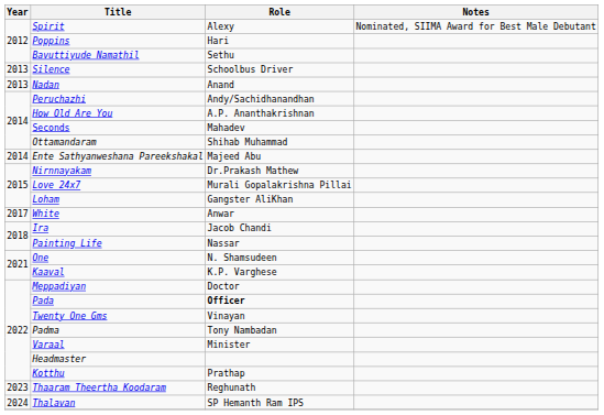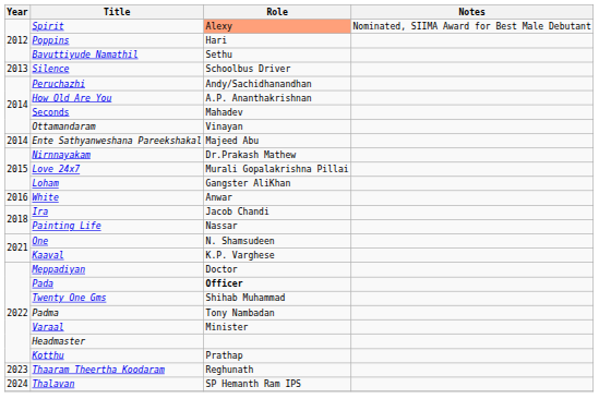 <table class="wikitable sortable">
 <tr>
 <th>Year</th>
 <th>Title</th>
 <th>Role</th>
 <th class="unsortable">Notes</th>
 </tr>
 <tr>
 <td rowspan="3">2012</td>
 <td><em><a href='#'>Spirit</a></em></td>
-<td>Alexy</td>
+<td style="background: lightsalmon;">Alexy</td>
 <td>Nominated, SIIMA Award for Best Male Debutant</td>
 </tr>
 <tr>
 <td><em><a href='#'>Poppins</a></em></td>
 <td>Hari</td>
 <td></td>
 </tr>
 <tr>
 <td><em><a href='#'>Bavuttiyude Namathil</a></em></td>
 <td>Sethu</td>
 <td></td>
 </tr>
 <tr>
 <td rowspan="1">2013</td>
 <td><em><a href='#'>Silence</a> </em></td>
 <td>Schoolbus Driver</td>
-<td></td>
-</tr>
-<tr>
-<td rowspan="1">2013</td>
-<td><em><a href='#'>Nadan</a> </em></td>
-<td>Anand</td>
 <td></td>
 </tr>
 <tr>
 <td rowspan="4">2014</td>
 <td><em><a href='#'>Peruchazhi</a></em></td>
 <td>Andy/Sachidhanandhan</td>
 <td></td>
 </tr>
 <tr>
 <td><em><a href='#'>How Old Are You</a></em></td>
 <td>A.P. Ananthakrishnan</td>
 <td></td>
 </tr>
 <tr>
 <td><em><a href='#'></em>Seconds<em></a></em></td>
 <td>Mahadev</td>
 <td></td>
 </tr>
 <tr>
 <td><em>Ottamandaram</em></td>
-<td>Shihab Muhammad</td>
+<td>Vinayan</td>
 <td></td>
 </tr>
 <tr>
 <td>2014</td>
 <td><em>Ente Sathyanweshana Pareekshakal</em></td>
 <td>Majeed Abu</td>
 <td></td>
 </tr>
 <tr>
 <td rowspan="3">2015</td>
 <td><em><a href='#'>Nirnnayakam</a></em></td>
 <td>Dr.Prakash Mathew</td>
 <td></td>
 </tr>
 <tr>
 <td><em><a href='#'>Love 24x7</a></em></td>
 <td>Murali Gopalakrishna Pillai</td>
 <td></td>
 </tr>
 <tr>
 <td><em><a href='#'>Loham</a></em></td>
 <td>Gangster AliKhan</td>
 <td></td>
 </tr>
 <tr>
-<td rowspan="1">2017</td>
+<td rowspan="1">2016</td>
 <td><em><a href='#'>White</a> </em></td>
 <td>Anwar</td>
 <td></td>
 </tr>
 <tr>
 <td rowspan=2>2018</td>
 <td><em><a href='#'>Ira</a></em></td>
 <td>Jacob Chandi</td>
 <td></td>
 </tr>
 <tr>
 <td><em><a href='#'>Painting Life</a></em></td>
 <td>Nassar</td>
 <td></td>
 </tr>
 <tr>
 <td rowspan=2>2021</td>
 <td><em><a href='#'>One</a></em></td>
 <td>N. Shamsudeen</td>
 <td></td>
 </tr>
 <tr>
 <td><em><a href='#'>Kaaval</a></em></td>
 <td>K.P. Varghese</td>
 <td></td>
 </tr>
 <tr>
 <td rowspan=7>2022</td>
 <td><em><a href='#'>Meppadiyan</a></em></td>
 <td>Doctor</td>
 <td></td>
 </tr>
 <tr>
 <td><em><a href='#'>Pada</a></em></td>
 <td><strong>Officer</strong></td>
 <td></td>
 </tr>
 <tr>
 <td><em><a href='#'>Twenty One Gms</a></em></td>
-<td>Vinayan</td>
+<td>Shihab Muhammad</td>
 <td></td>
 </tr>
 <tr>
 <td><em>Padma</em></td>
 <td>Tony Nambadan</td>
 <td></td>
 </tr>
 <tr>
 <td><em><a href='#'>Varaal</a></em></td>
 <td>Minister</td>
 <td></td>
 </tr>
 <tr>
 <td><em>Headmaster</em></td>
 <td></td>
 <td></td>
 </tr>
 <tr>
 <td><em><a href='#'>Kotthu</a></em></td>
 <td>Prathap</td>
 <td></td>
 </tr>
 <tr>
 <td>2023</td>
 <td><em><a href='#'>Thaaram Theertha Koodaram</a></em></td>
 <td>Reghunath</td>
 <td></td>
 </tr>
 <tr>
 <td>2024</td>
 <td><em><a href='#'>Thalavan</a></em></td>
 <td>SP Hemanth Ram IPS</td>
 <td></td>
 </tr>
 <tr>
 </tr>
 </table>
